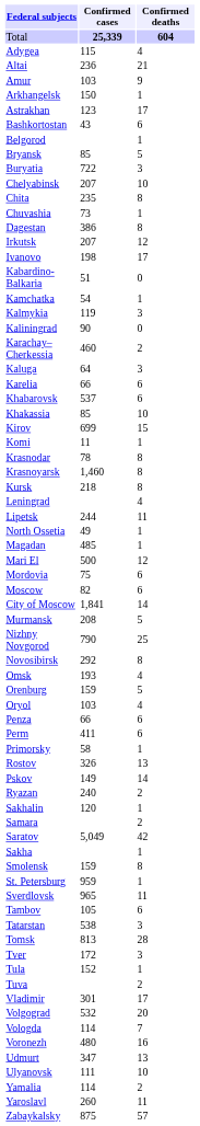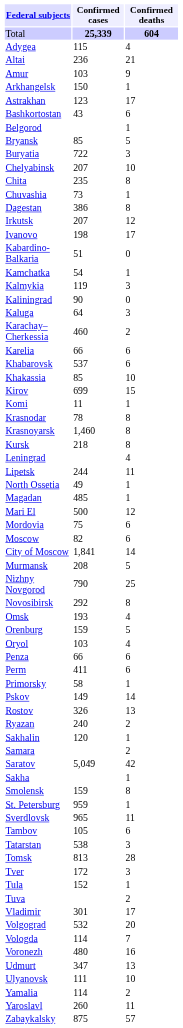 <table class="toccolours sortable" style="float:right;clear:right;width:18em; margin:0.3em 0 0.3em 0.8em;">
 <tr style="font-size:94%">
 <th style="background:#ddf;"><a href='#'>Federal subjects</a></th>
 <th style="background:#eef;">Confirmed cases</th>
 <th style="background:#eef;">Confirmed deaths</th>
 </tr>
 <tr>
 <td style="background:#ccf">Total</td>
 <th style="background:#ccf">25,339</th>
 <th style="background:#ccf">604</th>
 </tr>
 <tr class="sortbottom">
 <td align=left><a href='#'>Adygea</a></td>
 <td>115</td>
 <td>4</td>
 </tr>
 <tr class="sortbottom">
 <td align=left><a href='#'>Altai</a></td>
 <td>236</td>
 <td>21</td>
 </tr>
 <tr class="sortbottom">
 <td align=left><a href='#'>Amur</a></td>
 <td>103</td>
 <td>9</td>
 </tr>
 <tr class="sortbottom">
 <td align=left><a href='#'>Arkhangelsk</a></td>
 <td>150</td>
 <td>1</td>
 </tr>
 <tr class="sortbottom">
 <td align=left><a href='#'>Astrakhan</a></td>
 <td>123</td>
 <td>17</td>
 </tr>
 <tr class="sortbottom">
 <td align=left><a href='#'>Bashkortostan</a></td>
 <td>43</td>
 <td>6</td>
 </tr>
 <tr class="sortbottom">
 <td align=left><a href='#'>Belgorod</a></td>
 <td></td>
 <td>1</td>
 </tr>
 <tr class="sortbottom">
 <td align=left><a href='#'>Bryansk</a></td>
 <td>85</td>
 <td>5</td>
 </tr>
 <tr class="sortbottom">
 <td align=left><a href='#'>Buryatia</a></td>
 <td>722</td>
 <td>3</td>
 </tr>
 <tr class="sortbottom">
 <td align=left><a href='#'>Chelyabinsk</a></td>
 <td>207</td>
 <td>10</td>
 </tr>
 <tr class="sortbottom">
 <td align=left><a href='#'>Chita</a></td>
 <td>235</td>
 <td>8</td>
 </tr>
 <tr class="sortbottom">
 <td align=left><a href='#'>Chuvashia</a></td>
 <td>73</td>
 <td>1</td>
 </tr>
 <tr class="sortbottom">
 <td align=left><a href='#'>Dagestan</a></td>
 <td>386</td>
 <td>8</td>
 </tr>
 <tr class="sortbottom">
 <td align=left><a href='#'>Irkutsk</a></td>
 <td>207</td>
 <td>12</td>
 </tr>
 <tr class="sortbottom">
 <td align=left><a href='#'>Ivanovo</a></td>
 <td>198</td>
 <td>17</td>
 </tr>
 <tr class="sortbottom">
 <td align=left><a href='#'>Kabardino-Balkaria</a></td>
 <td>51</td>
 <td>0</td>
 </tr>
 <tr class="sortbottom">
 <td align=left><a href='#'>Kamchatka</a></td>
 <td>54</td>
 <td>1</td>
 </tr>
 <tr class="sortbottom">
 <td align=left><a href='#'>Kalmykia</a></td>
 <td>119</td>
 <td>3</td>
 </tr>
 <tr class="sortbottom">
 <td align=left><a href='#'>Kaliningrad</a></td>
 <td>90</td>
 <td>0</td>
 </tr>
 <tr class="sortbottom">
+<td align=left><a href='#'>Kaluga</a></td>
+<td>64</td>
+<td>3</td>
+</tr>
+<tr class="sortbottom">
 <td align=left><a href='#'>Karachay–Cherkessia</a></td>
 <td>460</td>
 <td>2</td>
-</tr>
-<tr class="sortbottom">
-<td align=left><a href='#'>Kaluga</a></td>
-<td>64</td>
-<td>3</td>
 </tr>
 <tr class="sortbottom">
 <td align=left><a href='#'>Karelia</a></td>
 <td>66</td>
 <td>6</td>
 </tr>
 <tr class="sortbottom">
 <td align=left><a href='#'>Khabarovsk</a></td>
 <td>537</td>
 <td>6</td>
 </tr>
 <tr class="sortbottom">
 <td align=left><a href='#'>Khakassia</a></td>
 <td>85</td>
 <td>10</td>
 </tr>
 <tr class="sortbottom">
 <td align=left><a href='#'>Kirov</a></td>
 <td>699</td>
 <td>15</td>
 </tr>
 <tr class="sortbottom">
 <td align=left><a href='#'>Komi</a></td>
 <td>11</td>
 <td>1</td>
 </tr>
 <tr class="sortbottom">
 <td align=left><a href='#'>Krasnodar</a></td>
 <td>78</td>
 <td>8</td>
 </tr>
 <tr class="sortbottom">
 <td align=left><a href='#'>Krasnoyarsk</a></td>
 <td>1,460</td>
 <td>8</td>
 </tr>
 <tr class="sortbottom">
 <td align=left><a href='#'>Kursk</a></td>
 <td>218</td>
 <td>8</td>
 </tr>
 <tr class="sortbottom">
 <td align=left><a href='#'>Leningrad</a></td>
 <td></td>
 <td>4</td>
 </tr>
 <tr class="sortbottom">
 <td align=left><a href='#'>Lipetsk</a></td>
 <td>244</td>
 <td>11</td>
 </tr>
 <tr class="sortbottom">
 <td align=left><a href='#'>North Ossetia</a></td>
 <td>49</td>
 <td>1</td>
 </tr>
 <tr class="sortbottom">
 <td align=left><a href='#'>Magadan</a></td>
 <td>485</td>
 <td>1</td>
 </tr>
 <tr class="sortbottom">
 <td align=left><a href='#'>Mari El</a></td>
 <td>500</td>
 <td>12</td>
 </tr>
 <tr class="sortbottom">
 <td align=left><a href='#'>Mordovia</a></td>
 <td>75</td>
 <td>6</td>
 </tr>
 <tr class="sortbottom">
 <td align=left><a href='#'>Moscow</a></td>
 <td>82</td>
 <td>6</td>
 </tr>
 <tr class="sortbottom">
 <td align=left><a href='#'>City of Moscow</a></td>
 <td>1,841</td>
 <td>14</td>
 </tr>
 <tr class="sortbottom">
 <td align=left><a href='#'>Murmansk</a></td>
 <td>208</td>
 <td>5</td>
 </tr>
 <tr class="sortbottom">
 <td align=left><a href='#'>Nizhny Novgorod</a></td>
 <td>790</td>
 <td>25</td>
 </tr>
 <tr class="sortbottom">
 <td align=left><a href='#'>Novosibirsk</a></td>
 <td>292</td>
 <td>8</td>
 </tr>
 <tr class="sortbottom">
 <td align=left><a href='#'>Omsk</a></td>
 <td>193</td>
 <td>4</td>
 </tr>
 <tr class="sortbottom">
 <td align=left><a href='#'>Orenburg</a></td>
 <td>159</td>
 <td>5</td>
 </tr>
 <tr class="sortbottom">
 <td align=left><a href='#'>Oryol</a></td>
 <td>103</td>
 <td>4</td>
 </tr>
 <tr class="sortbottom">
 <td align=left><a href='#'>Penza</a></td>
 <td>66</td>
 <td>6</td>
 </tr>
 <tr class="sortbottom">
 <td align=left><a href='#'>Perm</a></td>
 <td>411</td>
 <td>6</td>
 </tr>
 <tr class="sortbottom">
 <td align=left><a href='#'>Primorsky</a></td>
 <td>58</td>
 <td>1</td>
 </tr>
 <tr class="sortbottom">
+<td align=left><a href='#'>Pskov</a></td>
+<td>149</td>
+<td>14</td>
+</tr>
+<tr class="sortbottom">
 <td align=left><a href='#'>Rostov</a></td>
 <td>326</td>
 <td>13</td>
-</tr>
-<tr class="sortbottom">
-<td align=left><a href='#'>Pskov</a></td>
-<td>149</td>
-<td>14</td>
 </tr>
 <tr class="sortbottom">
 <td align=left><a href='#'>Ryazan</a></td>
 <td>240</td>
 <td>2</td>
 </tr>
 <tr class="sortbottom">
 <td align=left><a href='#'>Sakhalin</a></td>
 <td>120</td>
 <td>1</td>
 </tr>
 <tr class="sortbottom">
 <td align=left><a href='#'>Samara</a></td>
 <td></td>
 <td>2</td>
 </tr>
 <tr class="sortbottom">
 <td align=left><a href='#'>Saratov</a></td>
 <td>5,049</td>
 <td>42</td>
 </tr>
 <tr class="sortbottom">
 <td align=left><a href='#'>Sakha</a></td>
 <td></td>
 <td>1</td>
 </tr>
 <tr class="sortbottom">
 <td align=left><a href='#'>Smolensk</a></td>
 <td>159</td>
 <td>8</td>
 </tr>
 <tr class="sortbottom">
 <td align=left><a href='#'>St. Petersburg</a></td>
 <td>959</td>
 <td>1</td>
 </tr>
 <tr class="sortbottom">
 <td align=left><a href='#'>Sverdlovsk</a></td>
 <td>965</td>
 <td>11</td>
 </tr>
 <tr class="sortbottom">
 <td align=left><a href='#'>Tambov</a></td>
 <td>105</td>
 <td>6</td>
 </tr>
 <tr class="sortbottom">
 <td align=left><a href='#'>Tatarstan</a></td>
 <td>538</td>
 <td>3</td>
 </tr>
 <tr class="sortbottom">
 <td align=left><a href='#'>Tomsk</a></td>
 <td>813</td>
 <td>28</td>
 </tr>
 <tr class="sortbottom">
 <td align=left><a href='#'>Tver</a></td>
 <td>172</td>
 <td>3</td>
 </tr>
 <tr class="sortbottom">
 <td align=left><a href='#'>Tula</a></td>
 <td>152</td>
 <td>1</td>
 </tr>
 <tr class="sortbottom">
 <td align=left><a href='#'>Tuva</a></td>
 <td></td>
 <td>2</td>
 </tr>
 <tr class="sortbottom">
 <td align=left><a href='#'>Vladimir</a></td>
 <td>301</td>
 <td>17</td>
 </tr>
 <tr class="sortbottom">
 <td align=left><a href='#'>Volgograd</a></td>
 <td>532</td>
 <td>20</td>
 </tr>
 <tr class="sortbottom">
 <td align=left><a href='#'>Vologda</a></td>
 <td>114</td>
 <td>7</td>
 </tr>
 <tr class="sortbottom">
 <td align=left><a href='#'>Voronezh</a></td>
 <td>480</td>
 <td>16</td>
 </tr>
 <tr class="sortbottom">
 <td align=left><a href='#'>Udmurt</a></td>
 <td>347</td>
 <td>13</td>
 </tr>
 <tr class="sortbottom">
 <td align=left><a href='#'>Ulyanovsk</a></td>
 <td>111</td>
 <td>10</td>
 </tr>
 <tr class="sortbottom">
 <td align=left><a href='#'>Yamalia</a></td>
 <td>114</td>
 <td>2</td>
 </tr>
 <tr class="sortbottom">
 <td align=left><a href='#'>Yaroslavl</a></td>
 <td>260</td>
 <td>11</td>
 </tr>
 <tr class="sortbottom">
 <td align=left><a href='#'>Zabaykalsky</a></td>
 <td>875</td>
 <td>57</td>
 </tr>
 </table>
